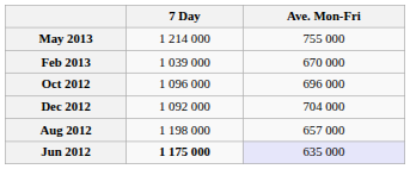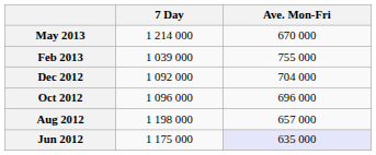 <table class="wikitable sortable" style="text-align:center; width:500px; height:200px;">
 <tr>
 <th></th>
 <th>7 Day</th>
 <th>Ave. Mon-Fri</th>
 </tr>
 <tr>
 <th scope="row">May 2013</th>
 <td>1 214 000</td>
-<td>755 000</td>
+<td>670 000</td>
 </tr>
 <tr>
 <th scope="row">Feb 2013</th>
 <td>1 039 000</td>
-<td>670 000</td>
+<td>755 000</td>
+</tr>
+<tr>
+<th scope="row">Dec 2012</th>
+<td>1 092 000</td>
+<td>704 000</td>
 </tr>
 <tr>
 <th scope="row">Oct 2012</th>
 <td>1 096 000</td>
 <td>696 000</td>
-</tr>
-<tr>
-<th scope="row">Dec 2012</th>
-<td>1 092 000</td>
-<td>704 000</td>
 </tr>
 <tr>
 <th scope="row">Aug 2012</th>
 <td>1 198 000</td>
 <td>657 000</td>
 </tr>
 <tr>
 <th scope="row">Jun 2012</th>
-<td><strong>1 175 000</strong></td>
+<td>1 175 000</td>
 <td style="background: lavender;">635 000</td>
 </tr>
 </table>
